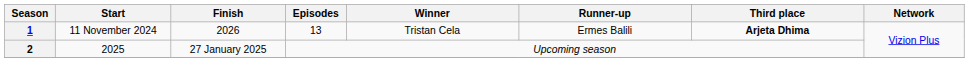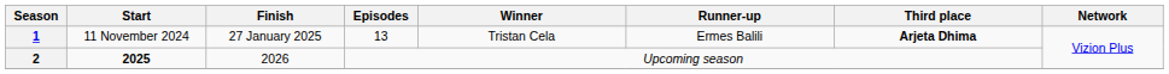 <table class="wikitable" style="text-align:center; width:100%; line-height:17px; font-size:85%;">
 <tr>
 <th scope="col" width=2%>Season</th>
 <th scope="col" width=8%>Start</th>
 <th scope="col" width=8%>Finish</th>
 <th scope="col" width=2%>Episodes</th>
 <th scope="col" width=12%>Winner</th>
 <th scope="col" width=12%>Runner-up</th>
 <th scope="col" width=12%>Third place</th>
 <th scope="col" width=7%>Network</th>
 </tr>
 <tr>
 <th><a href='#'>1</a></th>
 <td>11 November 2024</td>
-<td>2026</td>
+<td>27 January 2025</td>
 <td>13</td>
 <td>Tristan Cela</td>
 <td>Ermes Balili</td>
 <td><strong>Arjeta Dhima</strong></td>
 <td rowspan="2"><a href='#'>Vizion Plus</a></td>
 </tr>
 <tr>
 <th>2</th>
-<td>2025</td>
-<td>27 January 2025</td>
+<td><strong>2025</strong></td>
+<td>2026</td>
 <td colspan="4"><em>Upcoming season</em></td>
 </tr>
 <tr>
 </tr>
 </table>
